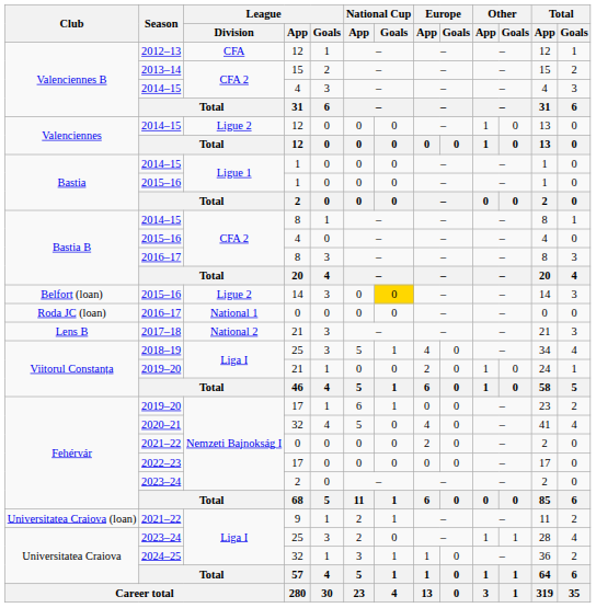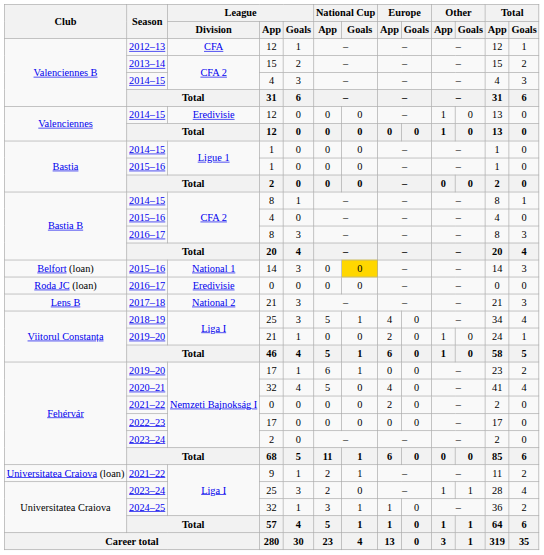 <table class="wikitable" style="font-size:95%; text-align: center;">
 <tr>
 <th rowspan="2">Club</th>
 <th rowspan="2">Season</th>
 <th colspan="3">League</th>
 <th colspan="2">National Cup</th>
 <th colspan="2">Europe</th>
 <th colspan="2">Other</th>
 <th colspan="2">Total</th>
 </tr>
 <tr>
 <th>Division</th>
 <th>App</th>
 <th>Goals</th>
 <th>App</th>
 <th>Goals</th>
 <th>App</th>
 <th>Goals</th>
 <th>App</th>
 <th>Goals</th>
 <th>App</th>
 <th>Goals</th>
 </tr>
 <tr>
 <td rowspan="4"><a href='#'>Valenciennes B</a></td>
 <td><a href='#'>2012–13</a></td>
 <td><a href='#'>CFA</a></td>
 <td>12</td>
 <td>1</td>
 <td colspan="2">–</td>
 <td colspan="2">–</td>
 <td colspan="2">–</td>
 <td>12</td>
 <td>1</td>
 </tr>
 <tr>
 <td><a href='#'>2013–14</a></td>
 <td rowspan="2"><a href='#'>CFA 2</a></td>
 <td>15</td>
 <td>2</td>
 <td colspan="2">–</td>
 <td colspan="2">–</td>
 <td colspan="2">–</td>
 <td>15</td>
 <td>2</td>
 </tr>
 <tr>
 <td><a href='#'>2014–15</a></td>
 <td>4</td>
 <td>3</td>
 <td colspan="2">–</td>
 <td colspan="2">–</td>
 <td colspan="2">–</td>
 <td>4</td>
 <td>3</td>
 </tr>
 <tr>
 <th colspan="2">Total</th>
 <th>31</th>
 <th>6</th>
 <th colspan="2">–</th>
 <th colspan="2">–</th>
 <th colspan="2">–</th>
 <th>31</th>
 <th>6</th>
 </tr>
 <tr>
 <td rowspan="2"><a href='#'>Valenciennes</a></td>
 <td><a href='#'>2014–15</a></td>
-<td><a href='#'>Ligue 2</a></td>
+<td><a href='#'>Eredivisie</a></td>
 <td>12</td>
 <td>0</td>
 <td>0</td>
 <td>0</td>
 <td colspan="2">–</td>
 <td>1</td>
 <td>0</td>
 <td>13</td>
 <td>0</td>
 </tr>
 <tr>
 <th colspan="2">Total</th>
 <th>12</th>
 <th>0</th>
 <th>0</th>
 <th>0</th>
 <th>0</th>
 <th>0</th>
 <th>1</th>
 <th>0</th>
 <th>13</th>
 <th>0</th>
 </tr>
 <tr>
 <td rowspan="3"><a href='#'>Bastia</a></td>
 <td><a href='#'>2014–15</a></td>
 <td rowspan="2"><a href='#'>Ligue 1</a></td>
 <td>1</td>
 <td>0</td>
 <td>0</td>
 <td>0</td>
 <td colspan="2">–</td>
 <td colspan="2">–</td>
 <td>1</td>
 <td>0</td>
 </tr>
 <tr>
 <td><a href='#'>2015–16</a></td>
 <td>1</td>
 <td>0</td>
 <td>0</td>
 <td>0</td>
 <td colspan="2">–</td>
 <td colspan="2">–</td>
 <td>1</td>
 <td>0</td>
 </tr>
 <tr>
 <th colspan="2">Total</th>
 <th>2</th>
 <th>0</th>
 <th>0</th>
 <th>0</th>
 <th colspan="2">–</th>
 <th>0</th>
 <th>0</th>
 <th>2</th>
 <th>0</th>
 </tr>
 <tr>
 <td rowspan="4"><a href='#'>Bastia B</a></td>
 <td><a href='#'>2014–15</a></td>
 <td rowspan="3"><a href='#'>CFA 2</a></td>
 <td>8</td>
 <td>1</td>
 <td colspan="2">–</td>
 <td colspan="2">–</td>
 <td colspan="2">–</td>
 <td>8</td>
 <td>1</td>
 </tr>
 <tr>
 <td><a href='#'>2015–16</a></td>
 <td>4</td>
 <td>0</td>
 <td colspan="2">–</td>
 <td colspan="2">–</td>
 <td colspan="2">–</td>
 <td>4</td>
 <td>0</td>
 </tr>
 <tr>
 <td><a href='#'>2016–17</a></td>
 <td>8</td>
 <td>3</td>
 <td colspan="2">–</td>
 <td colspan="2">–</td>
 <td colspan="2">–</td>
 <td>8</td>
 <td>3</td>
 </tr>
 <tr>
 <th colspan="2">Total</th>
 <th>20</th>
 <th>4</th>
 <th colspan="2">–</th>
 <th colspan="2">–</th>
 <th colspan="2">–</th>
 <th>20</th>
 <th>4</th>
 </tr>
 <tr>
 <td><a href='#'>Belfort</a> (loan)</td>
 <td><a href='#'>2015–16</a></td>
-<td><a href='#'>Ligue 2</a></td>
+<td><a href='#'>National 1</a></td>
 <td>14</td>
 <td>3</td>
 <td>0</td>
 <td style="background: gold;">0</td>
 <td colspan="2">–</td>
 <td colspan="2">–</td>
 <td>14</td>
 <td>3</td>
 </tr>
 <tr>
 <td><a href='#'>Roda JC</a> (loan)</td>
 <td><a href='#'>2016–17</a></td>
-<td><a href='#'>National 1</a></td>
+<td><a href='#'>Eredivisie</a></td>
 <td>0</td>
 <td>0</td>
 <td>0</td>
 <td>0</td>
 <td colspan="2">–</td>
 <td colspan="2">–</td>
 <td>0</td>
 <td>0</td>
 </tr>
 <tr>
 <td><a href='#'>Lens B</a></td>
 <td><a href='#'>2017–18</a></td>
 <td><a href='#'>National 2</a></td>
 <td>21</td>
 <td>3</td>
 <td colspan="2">–</td>
 <td colspan="2">–</td>
 <td colspan="2">–</td>
 <td>21</td>
 <td>3</td>
 </tr>
 <tr>
 <td rowspan="3"><a href='#'>Viitorul Constanța</a></td>
 <td><a href='#'>2018–19</a></td>
 <td rowspan="2"><a href='#'>Liga I</a></td>
 <td>25</td>
 <td>3</td>
 <td>5</td>
 <td>1</td>
 <td>4</td>
 <td>0</td>
 <td colspan="2">–</td>
 <td>34</td>
 <td>4</td>
 </tr>
 <tr>
 <td><a href='#'>2019–20</a></td>
 <td>21</td>
 <td>1</td>
 <td>0</td>
 <td>0</td>
 <td>2</td>
 <td>0</td>
 <td>1</td>
 <td>0</td>
 <td>24</td>
 <td>1</td>
 </tr>
 <tr>
 <th colspan="2">Total</th>
 <th>46</th>
 <th>4</th>
 <th>5</th>
 <th>1</th>
 <th>6</th>
 <th>0</th>
 <th>1</th>
 <th>0</th>
 <th>58</th>
 <th>5</th>
 </tr>
 <tr>
 <td rowspan="6"><a href='#'>Fehérvár</a></td>
 <td><a href='#'>2019–20</a></td>
 <td rowspan="5"><a href='#'>Nemzeti Bajnokság I</a></td>
 <td>17</td>
 <td>1</td>
 <td>6</td>
 <td>1</td>
 <td>0</td>
 <td>0</td>
 <td colspan="2">–</td>
 <td>23</td>
 <td>2</td>
 </tr>
 <tr>
 <td><a href='#'>2020–21</a></td>
 <td>32</td>
 <td>4</td>
 <td>5</td>
 <td>0</td>
 <td>4</td>
 <td>0</td>
 <td colspan="2">–</td>
 <td>41</td>
 <td>4</td>
 </tr>
 <tr>
 <td><a href='#'>2021–22</a></td>
 <td>0</td>
 <td>0</td>
 <td>0</td>
 <td>0</td>
 <td>2</td>
 <td>0</td>
 <td colspan="2">–</td>
 <td>2</td>
 <td>0</td>
 </tr>
 <tr>
 <td><a href='#'>2022–23</a></td>
 <td>17</td>
 <td>0</td>
 <td>0</td>
 <td>0</td>
 <td>0</td>
 <td>0</td>
 <td colspan="2">–</td>
 <td>17</td>
 <td>0</td>
 </tr>
 <tr>
 <td><a href='#'>2023–24</a></td>
 <td>2</td>
 <td>0</td>
 <td colspan="2">–</td>
 <td colspan="2">–</td>
 <td colspan="2">–</td>
 <td>2</td>
 <td>0</td>
 </tr>
 <tr>
 <th colspan="2">Total</th>
 <th>68</th>
 <th>5</th>
 <th>11</th>
 <th>1</th>
 <th>6</th>
 <th>0</th>
 <th>0</th>
 <th>0</th>
 <th>85</th>
 <th>6</th>
 </tr>
 <tr>
 <td rowspan="1"><a href='#'>Universitatea Craiova</a> (loan)</td>
 <td><a href='#'>2021–22</a></td>
 <td rowspan="3"><a href='#'>Liga I</a></td>
 <td>9</td>
 <td>1</td>
 <td>2</td>
 <td>1</td>
 <td colspan="2">–</td>
 <td colspan="2">–</td>
 <td>11</td>
 <td>2</td>
 </tr>
 <tr>
 <td rowspan="3">Universitatea Craiova</td>
 <td><a href='#'>2023–24</a></td>
 <td>25</td>
 <td>3</td>
 <td>2</td>
 <td>0</td>
 <td colspan="2">–</td>
 <td>1</td>
 <td>1</td>
 <td>28</td>
 <td>4</td>
 </tr>
 <tr>
 <td><a href='#'>2024–25</a></td>
 <td>32</td>
 <td>1</td>
 <td>3</td>
 <td>1</td>
 <td>1</td>
 <td>0</td>
 <td colspan="2">–</td>
 <td>36</td>
 <td>2</td>
 </tr>
 <tr>
 <th colspan="2">Total</th>
 <th>57</th>
 <th>4</th>
 <th>5</th>
 <th>1</th>
 <th>1</th>
 <th>0</th>
 <th>1</th>
 <th>1</th>
 <th>64</th>
 <th>6</th>
 </tr>
 <tr>
 <th colspan="3">Career total</th>
 <th>280</th>
 <th>30</th>
 <th>23</th>
 <th>4</th>
 <th>13</th>
 <th>0</th>
 <th>3</th>
 <th>1</th>
 <th>319</th>
 <th>35</th>
 </tr>
 </table>
